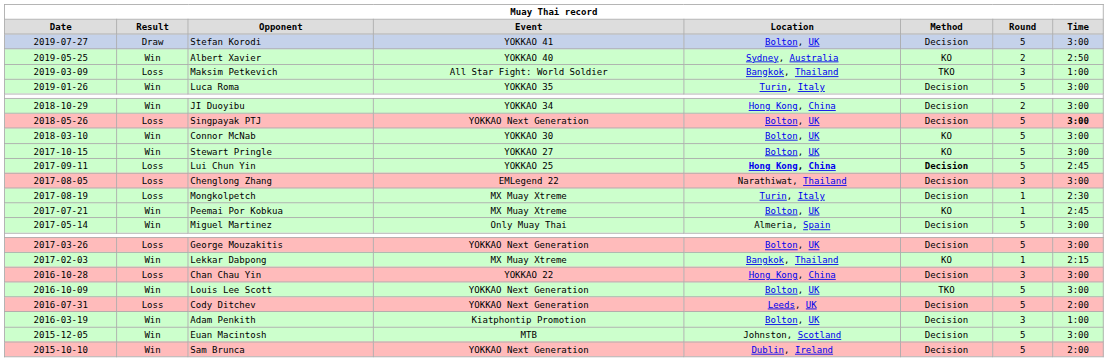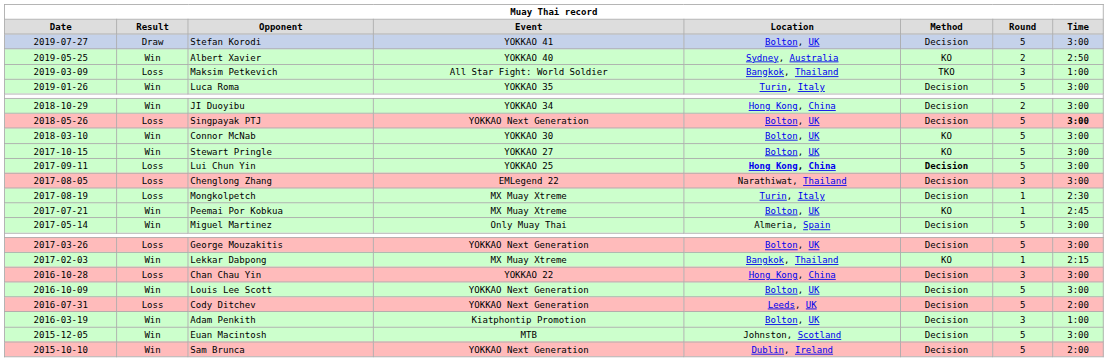 <table class="wikitable collapsible" style="font-size:80%; width:100%; text-align:center;">
 <tr>
 <th colspan="9" style="background:#fff">Muay Thai record</th>
 </tr>
 <tr style="text-align:center; background:#ddd;">
 <td><strong>Date</strong></td>
 <td><strong>Result</strong></td>
 <td><strong>Opponent</strong></td>
 <td><strong>Event</strong></td>
 <td><strong>Location</strong></td>
 <td><strong>Method</strong></td>
 <td><strong>Round</strong></td>
 <td><strong>Time</strong></td>
 </tr>
 <tr style="text-align:center; background:#c5d2ea;">
 <td>2019-07-27</td>
 <td>Draw</td>
 <td align="left"> Stefan Korodi</td>
 <td>YOKKAO 41</td>
 <td><a href='#'>Bolton</a>, <a href='#'>UK</a></td>
 <td>Decision</td>
 <td>5</td>
 <td>3:00</td>
 </tr>
 <tr style="text-align:center; background:#cfc;">
 <td>2019-05-25</td>
 <td>Win</td>
 <td align="left"> Albert Xavier</td>
 <td>YOKKAO 40</td>
 <td><a href='#'>Sydney</a>, <a href='#'>Australia</a></td>
 <td>KO</td>
 <td>2</td>
 <td>2:50</td>
 </tr>
 <tr style="text-align:center; background:#cfc;">
 <td>2019-03-09</td>
 <td>Loss</td>
 <td align="left"> Maksim Petkevich</td>
 <td>All Star Fight: World Soldier</td>
 <td><a href='#'>Bangkok</a>, <a href='#'>Thailand</a></td>
 <td>TKO</td>
 <td>3</td>
 <td>1:00</td>
 </tr>
 <tr style="text-align:center; background:#cfc;">
 <td>2019-01-26</td>
 <td>Win</td>
 <td align="left"> Luca Roma</td>
 <td>YOKKAO 35</td>
 <td><a href='#'>Turin</a>, <a href='#'>Italy</a></td>
 <td>Decision</td>
 <td>5</td>
 <td>3:00</td>
 </tr>
 <tr>
 <th style=background:white colspan=9></th>
 </tr>
 <tr style="text-align:center; background:#cfc;">
 <td>2018-10-29</td>
 <td>Win</td>
 <td align="left"> JI Duoyibu</td>
 <td>YOKKAO 34</td>
 <td><a href='#'>Hong Kong</a>, <a href='#'>China</a></td>
 <td>Decision</td>
 <td>2</td>
 <td>3:00</td>
 </tr>
 <tr style="text-align:center; background:#FFBBBB;">
 <td>2018-05-26</td>
 <td>Loss</td>
 <td align="left"> Singpayak PTJ</td>
 <td>YOKKAO Next Generation</td>
 <td><a href='#'>Bolton</a>, <a href='#'>UK</a></td>
 <td>Decision</td>
 <td>5</td>
 <td><strong>3:00</strong></td>
 </tr>
 <tr style="text-align:center; background:#cfc;">
 <td>2018-03-10</td>
 <td>Win</td>
 <td align="left"> Connor McNab</td>
 <td>YOKKAO 30</td>
 <td><a href='#'>Bolton</a>, <a href='#'>UK</a></td>
 <td>KO</td>
 <td>5</td>
 <td>3:00</td>
 </tr>
 <tr style="text-align:center; background:#cfc;">
 <td>2017-10-15</td>
 <td>Win</td>
 <td align="left"> Stewart Pringle</td>
 <td>YOKKAO 27</td>
 <td><a href='#'>Bolton</a>, <a href='#'>UK</a></td>
 <td>KO</td>
 <td>5</td>
 <td>3:00</td>
 </tr>
 <tr style="text-align:center; background:#cfc;">
 <td>2017-09-11</td>
 <td>Loss</td>
 <td align="left"> Lui Chun Yin</td>
 <td>YOKKAO 25</td>
 <td><strong><a href='#'>Hong Kong</a>, <a href='#'>China</a></strong></td>
 <td><strong>Decision</strong></td>
 <td>5</td>
-<td>2:45</td>
+<td>3:00</td>
 </tr>
 <tr style="text-align:center; background:#FFBBBB;">
 <td>2017-08-05</td>
 <td>Loss</td>
 <td align="left"> Chenglong Zhang</td>
 <td>EMLegend 22</td>
 <td>Narathiwat, <a href='#'>Thailand</a></td>
 <td>Decision</td>
 <td>3</td>
 <td>3:00</td>
 </tr>
 <tr style="text-align:center; background:#cfc;">
 <td>2017-08-19</td>
 <td>Loss</td>
 <td align="left"> Mongkolpetch</td>
 <td>MX Muay Xtreme</td>
 <td><a href='#'>Turin</a>, <a href='#'>Italy</a></td>
 <td>Decision</td>
 <td>1</td>
 <td>2:30</td>
 </tr>
 <tr style="text-align:center; background:#cfc;">
 <td>2017-07-21</td>
 <td>Win</td>
 <td align="left"> Peemai Por Kobkua</td>
 <td>MX Muay Xtreme</td>
 <td><a href='#'>Bolton</a>, <a href='#'>UK</a></td>
 <td>KO</td>
 <td>1</td>
 <td>2:45</td>
 </tr>
 <tr style="text-align:center; background:#cfc;">
 <td>2017-05-14</td>
 <td>Win</td>
 <td align="left"> Miguel Martinez</td>
 <td>Only Muay Thai</td>
 <td>Almeria, <a href='#'>Spain</a></td>
 <td>Decision</td>
 <td>5</td>
 <td>3:00</td>
 </tr>
 <tr>
 <th style=background:white colspan=9></th>
 </tr>
 <tr style="text-align:center; background:#FFBBBB;">
 <td>2017-03-26</td>
 <td>Loss</td>
 <td align="left"> George Mouzakitis</td>
 <td>YOKKAO Next Generation</td>
 <td><a href='#'>Bolton</a>, <a href='#'>UK</a></td>
 <td>Decision</td>
 <td>5</td>
 <td>3:00</td>
 </tr>
 <tr style="text-align:center; background:#cfc;">
 <td>2017-02-03</td>
 <td>Win</td>
 <td align="left"> Lekkar Dabpong</td>
 <td>MX Muay Xtreme</td>
 <td><a href='#'>Bangkok</a>, <a href='#'>Thailand</a></td>
 <td>KO</td>
 <td>1</td>
 <td>2:15</td>
 </tr>
 <tr style="text-align:center; background:#FFBBBB;">
 <td>2016-10-28</td>
 <td>Loss</td>
 <td align="left"> Chan Chau Yin</td>
 <td>YOKKAO 22</td>
 <td><a href='#'>Hong Kong</a>, <a href='#'>China</a></td>
 <td>Decision</td>
 <td>3</td>
 <td>3:00</td>
 </tr>
 <tr style="text-align:center; background:#cfc;">
 <td>2016-10-09</td>
 <td>Win</td>
 <td align="left"> Louis Lee Scott</td>
 <td>YOKKAO Next Generation</td>
 <td><a href='#'>Bolton</a>, <a href='#'>UK</a></td>
-<td>TKO</td>
+<td>Decision</td>
 <td>5</td>
 <td>3:00</td>
 </tr>
 <tr style="text-align:center; background:#FFBBBB;">
 <td>2016-07-31</td>
 <td>Loss</td>
 <td align="left"> Cody Ditchev</td>
 <td>YOKKAO Next Generation</td>
 <td><a href='#'>Leeds</a>, <a href='#'>UK</a></td>
 <td>Decision</td>
 <td>5</td>
 <td>2:00</td>
 </tr>
 <tr style="text-align:center; background:#cfc;">
 <td>2016-03-19</td>
 <td>Win</td>
 <td align="left"> Adam Penkith</td>
 <td>Kiatphontip Promotion</td>
 <td><a href='#'>Bolton</a>, <a href='#'>UK</a></td>
 <td>Decision</td>
 <td>3</td>
 <td>1:00</td>
 </tr>
 <tr style="text-align:center; background:#cfc;">
 <td>2015-12-05</td>
 <td>Win</td>
 <td align="left"> Euan Macintosh</td>
 <td>MTB</td>
 <td>Johnston, <a href='#'>Scotland</a></td>
 <td>Decision</td>
 <td>5</td>
 <td>3:00</td>
 </tr>
 <tr style="text-align:center; background:#FFBBBB;">
 <td>2015-10-10</td>
 <td>Win</td>
 <td align="left"> Sam Brunca</td>
 <td>YOKKAO Next Generation</td>
 <td><a href='#'>Dublin</a>, <a href='#'>Ireland</a></td>
 <td>Decision</td>
 <td>5</td>
 <td>2:00</td>
 </tr>
 </table>
